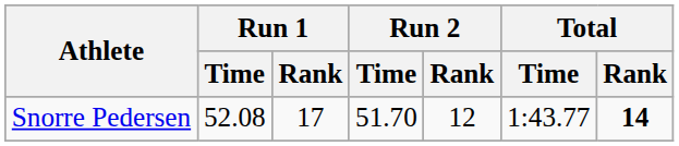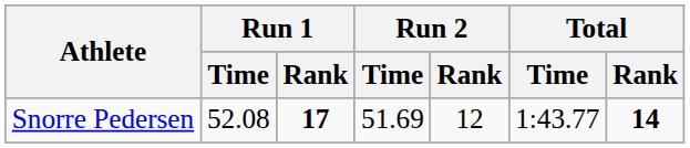 <table class="wikitable"  border="1" style="font-size:90%">
 <tr>
 <th rowspan="2">Athlete</th>
 <th colspan="2">Run 1</th>
 <th colspan="2">Run 2</th>
 <th colspan="2">Total</th>
 </tr>
 <tr>
 <th>Time</th>
 <th>Rank</th>
 <th>Time</th>
 <th>Rank</th>
 <th>Time</th>
 <th>Rank</th>
 </tr>
 <tr>
 <td><a href='#'>Snorre Pedersen</a></td>
 <td align="center">52.08</td>
-<td align="center">17</td>
-<td align="center">51.70</td>
+<td align="center"><strong>17</strong></td>
+<td align="center">51.69</td>
 <td align="center">12</td>
 <td align="center">1:43.77</td>
 <td align="center"><strong>14</strong></td>
 </tr>
 </table>
